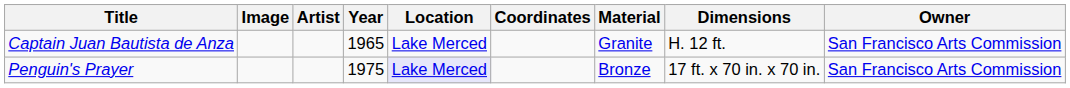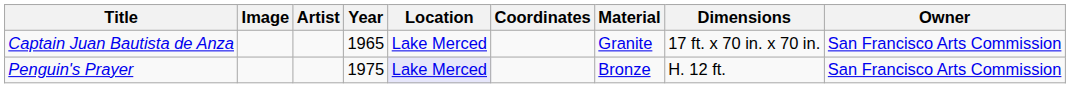 <table class="wikitable sortable">
 <tr>
 <th>Title</th>
 <th>Image</th>
 <th>Artist</th>
 <th>Year</th>
 <th>Location</th>
 <th>Coordinates</th>
 <th>Material</th>
 <th>Dimensions</th>
 <th>Owner</th>
 </tr>
 <tr>
 <td><em><a href='#'>Captain Juan Bautista de Anza</a></em></td>
 <td></td>
 <td></td>
 <td>1965</td>
 <td><a href='#'>Lake Merced</a></td>
 <td><small></small></td>
 <td><a href='#'>Granite</a></td>
-<td>H. 12 ft.</td>
+<td>17 ft. x 70 in. x 70 in.</td>
 <td><a href='#'>San Francisco Arts Commission</a></td>
 </tr>
 <tr>
 <td><em><a href='#'>Penguin's Prayer</a></em></td>
 <td></td>
 <td></td>
 <td>1975</td>
 <td style="background: lavender;"><a href='#'>Lake Merced</a></td>
 <td><small></small></td>
 <td><a href='#'>Bronze</a></td>
-<td>17 ft. x 70 in. x 70 in.</td>
+<td>H. 12 ft.</td>
 <td><a href='#'>San Francisco Arts Commission</a></td>
 </tr>
 </table>
